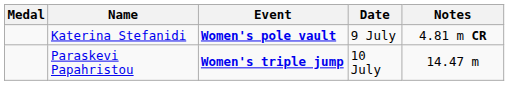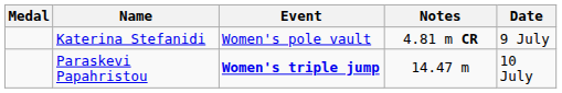 <table class="wikitable sortable">
 <tr>
 <th>Medal</th>
 <th width=150>Name</th>
 <th width=150>Event</th>
+<th width=100>Notes</th>
 <th width=50>Date</th>
-<th width=100>Notes</th>
 </tr>
 <tr>
 <td></td>
 <td><a href='#'>Katerina Stefanidi</a></td>
-<td><strong><a href='#'>Women's pole vault</a></strong></td>
+<td><a href='#'>Women's pole vault</a></td>
+<td align=center>4.81 m <strong>CR</strong></td>
 <td>9 July</td>
-<td align=center>4.81 m <strong>CR</strong></td>
 </tr>
 <tr>
 <td></td>
 <td><a href='#'>Paraskevi Papahristou</a></td>
 <td><strong><a href='#'>Women's triple jump</a></strong></td>
+<td align=center>14.47 m</td>
 <td>10 July</td>
-<td align=center>14.47 m</td>
 </tr>
 </table>
